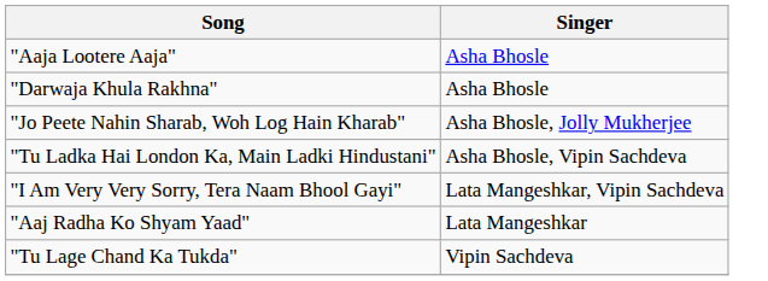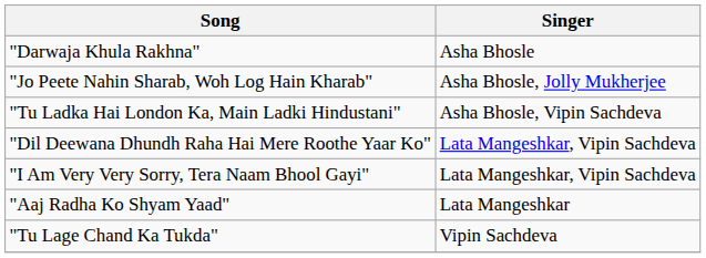 <table class="wikitable" style="font-size:95%;">
 <tr>
 <th>Song</th>
 <th>Singer</th>
-</tr>
-<tr>
-<td>"Aaja Lootere Aaja"</td>
-<td><a href='#'>Asha Bhosle</a></td>
 </tr>
 <tr>
 <td>"Darwaja Khula Rakhna"</td>
 <td>Asha Bhosle</td>
 </tr>
 <tr>
 <td>"Jo Peete Nahin Sharab, Woh Log Hain Kharab"</td>
 <td>Asha Bhosle, <a href='#'>Jolly Mukherjee</a></td>
 </tr>
 <tr>
 <td>"Tu Ladka Hai London Ka, Main Ladki Hindustani"</td>
 <td>Asha Bhosle, Vipin Sachdeva</td>
+</tr>
+<tr>
+<td>"Dil Deewana Dhundh Raha Hai Mere Roothe Yaar Ko"</td>
+<td><a href='#'>Lata Mangeshkar</a>, Vipin Sachdeva</td>
 </tr>
 <tr>
 <td>"I Am Very Very Sorry, Tera Naam Bhool Gayi"</td>
 <td>Lata Mangeshkar, Vipin Sachdeva</td>
 </tr>
 <tr>
 <td>"Aaj Radha Ko Shyam Yaad"</td>
 <td>Lata Mangeshkar</td>
 </tr>
 <tr>
 <td>"Tu Lage Chand Ka Tukda"</td>
 <td>Vipin Sachdeva</td>
 </tr>
 <tr>
 </tr>
 </table>
